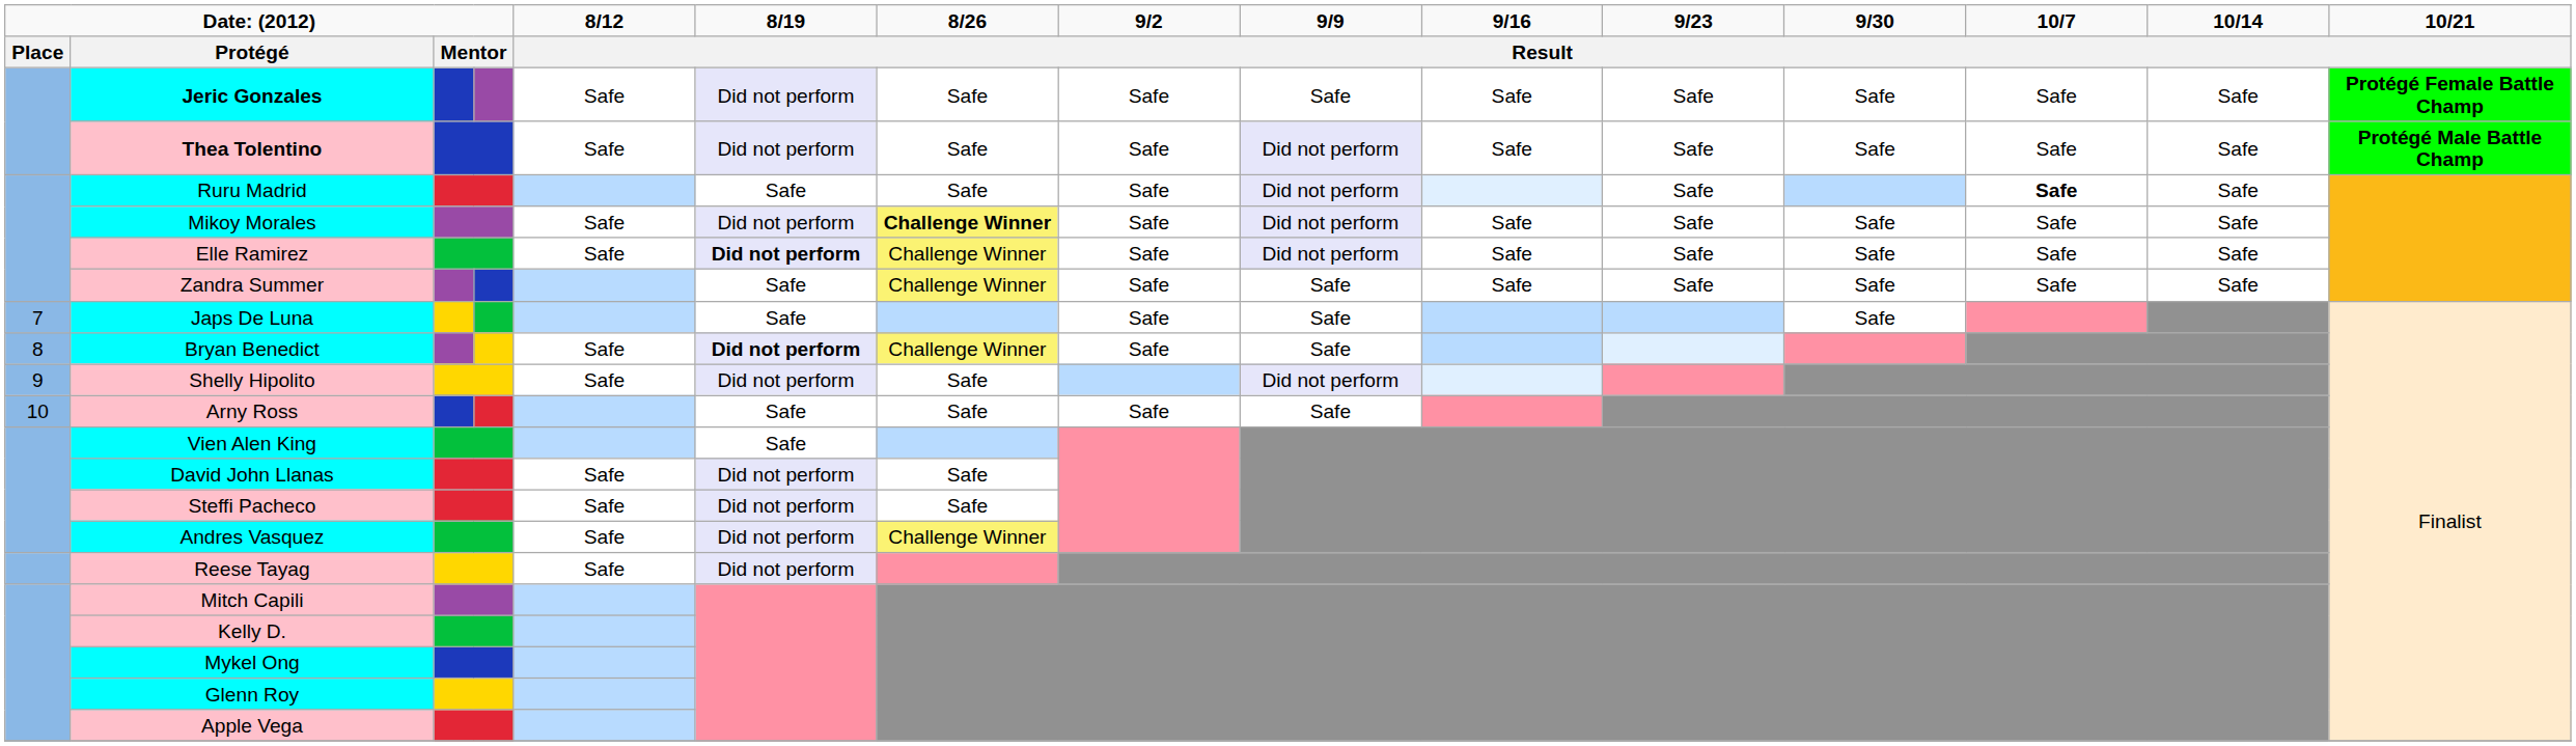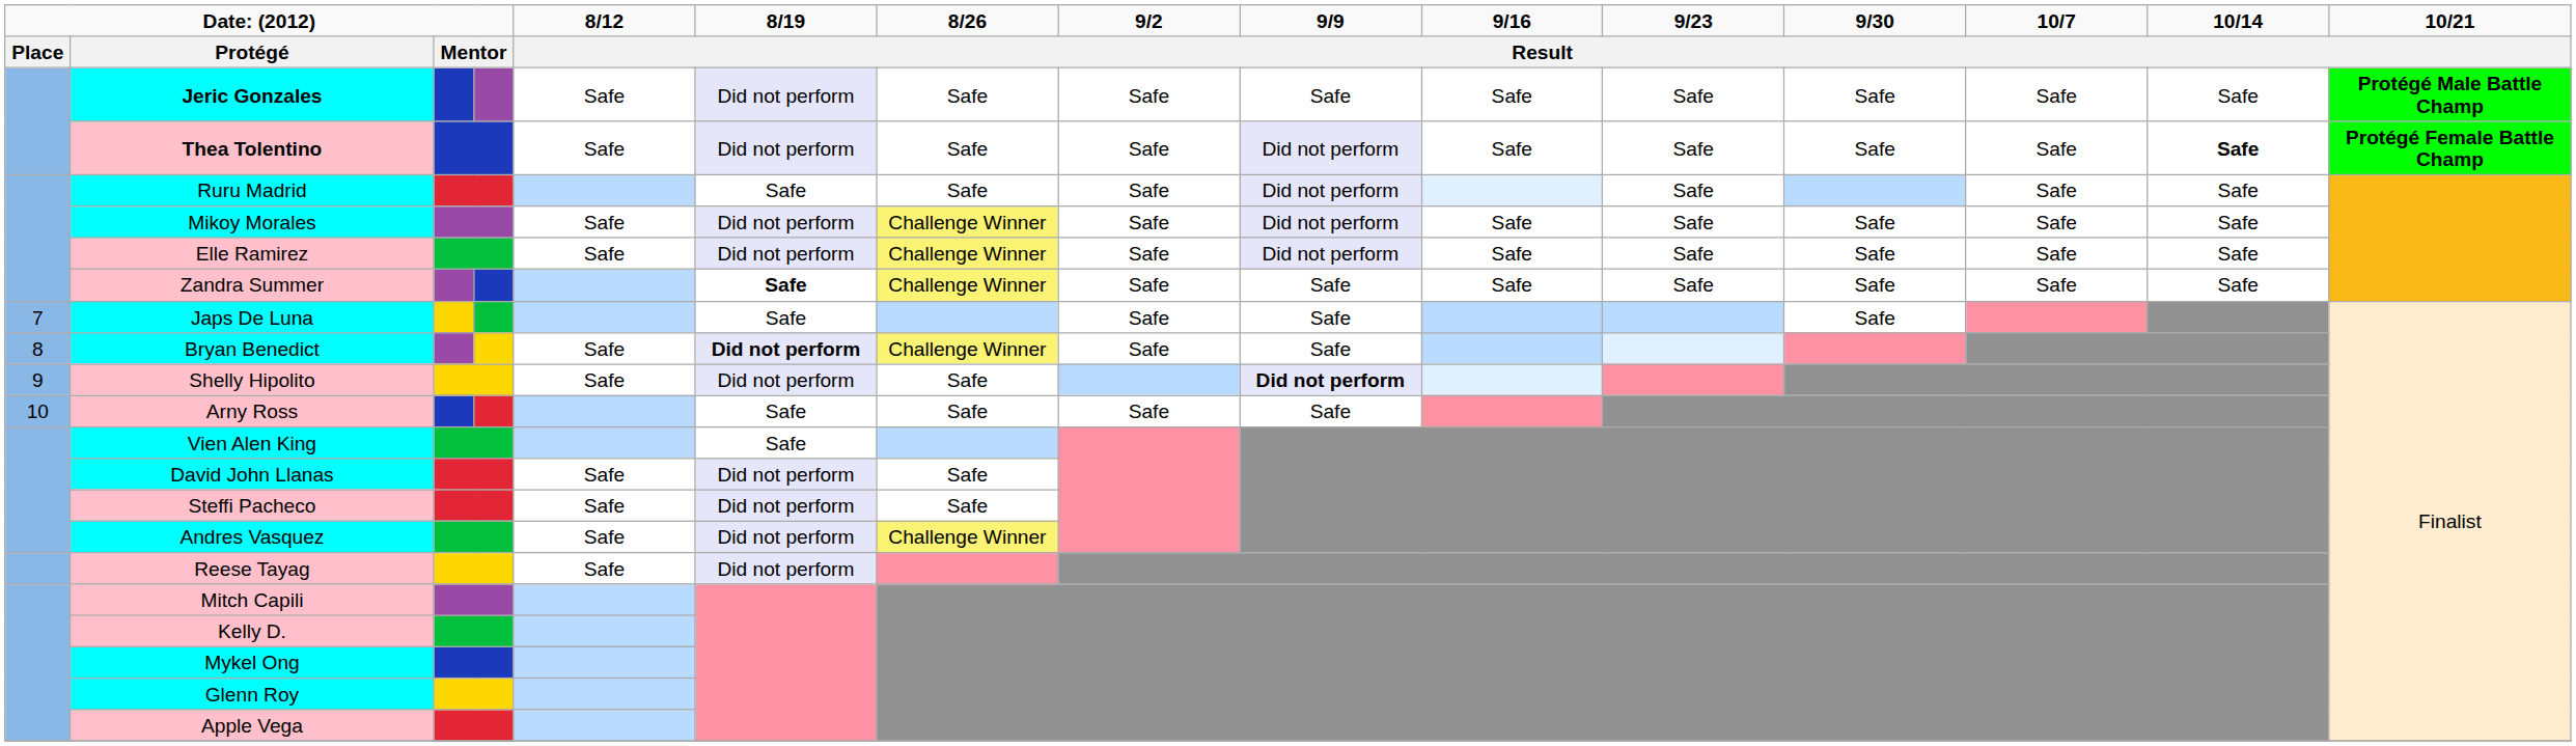 <table class="wikitable nowrap" style="text-align:center; font-size:95%; width:99%;">
 <tr>
 <td align="center" colspan="4"><strong>Date: (2012)</strong></td>
 <td align="center" width=6%><strong>8/12</strong></td>
 <td align="center" width=6%><strong>8/19</strong></td>
 <td align="center" width=6%><strong>8/26</strong></td>
 <td align="center" width=6%><strong>9/2</strong></td>
 <td align="center" width=6%><strong>9/9</strong></td>
 <td align="center" width=6%><strong>9/16</strong></td>
 <td align="center" width=6%><strong>9/23</strong></td>
 <td align="center" width=6%><strong>9/30</strong></td>
 <td align="center" width=6%><strong>10/7</strong></td>
 <td align="center" width=6%><strong>10/14</strong></td>
 <td align="center" width=8%><strong>10/21</strong></td>
 </tr>
 <tr>
 <th align="center" width=1%>Place</th>
 <th align="center" width=12%>Protégé</th>
 <th align="center" colspan="2">Mentor</th>
 <th colspan="11" align="center">Result</th>
 </tr>
 <tr>
 <td bgcolor="8AB8E6" align="center" rowspan="2"></td>
 <td bgcolor="cyan" align="center"><strong>Jeric Gonzales</strong></td>
 <td align="center" bgcolor="#1C39BB"></td>
 <td align="center" bgcolor="#994AA6"></td>
 <td bgcolor="white" align="center">Safe</td>
 <td bgcolor="lavender" align="center">Did not perform</td>
 <td bgcolor="white" align="center">Safe</td>
 <td bgcolor="white" align="center">Safe</td>
 <td bgcolor="white" align="center">Safe</td>
 <td bgcolor="white" align="center">Safe</td>
 <td bgcolor="white" align="center">Safe</td>
 <td bgcolor="white" align="center">Safe</td>
 <td bgcolor="white" align="center">Safe</td>
 <td bgcolor="white" align="center">Safe</td>
-<td bgcolor="lime" align="center"><strong>Protégé Female Battle Champ</strong></td>
+<td bgcolor="lime" align="center"><strong>Protégé Male Battle Champ</strong></td>
 </tr>
 <tr>
 <td bgcolor="pink" align="center"><strong>Thea Tolentino</strong></td>
 <td align="center" colspan="2" bgcolor="#1C39BB"></td>
 <td bgcolor="white" align="center">Safe</td>
 <td bgcolor="lavender" align="center">Did not perform</td>
 <td bgcolor="white" align="center">Safe</td>
 <td bgcolor="white" align="center">Safe</td>
 <td bgcolor="lavender" align="center">Did not perform</td>
 <td bgcolor="white" align="center">Safe</td>
 <td bgcolor="white" align="center">Safe</td>
 <td bgcolor="white" align="center">Safe</td>
 <td bgcolor="white" align="center">Safe</td>
-<td bgcolor="white" align="center">Safe</td>
-<td bgcolor="lime" align="center"><strong>Protégé Male Battle Champ</strong></td>
+<td bgcolor="white" align="center"><strong>Safe</strong></td>
+<td bgcolor="lime" align="center"><strong>Protégé Female Battle Champ</strong></td>
 </tr>
 <tr>
 <td bgcolor="8AB8E6" align="center" rowspan="4"></td>
 <td bgcolor="cyan" align="center">Ruru Madrid</td>
 <td align="center" colspan="2" bgcolor="#E32636"></td>
 <td bgcolor="b8dbff" align="center"></td>
 <td bgcolor="white" align="center">Safe</td>
 <td bgcolor="white" align="center">Safe</td>
 <td bgcolor="white" align="center">Safe</td>
 <td bgcolor="lavender" align="center">Did not perform</td>
 <td bgcolor="E0F0FF" align="center"></td>
 <td bgcolor="white" align="center">Safe</td>
 <td bgcolor="b8dbff" align="center"></td>
-<td bgcolor="white" align="center"><strong>Safe</strong></td>
+<td bgcolor="white" align="center">Safe</td>
 <td bgcolor="white" align="center">Safe</td>
 <td style="background:#FBB917;" align="center" rowspan="4"></td>
 </tr>
 <tr>
 <td bgcolor="cyan" align="center">Mikoy Morales</td>
 <td align="center" colspan="2" bgcolor="#994AA6"></td>
 <td bgcolor="white" align="center">Safe</td>
 <td bgcolor="lavender" align="center">Did not perform</td>
-<td bgcolor="fbf373" align="center"><strong>Challenge Winner</strong></td>
+<td bgcolor="fbf373" align="center">Challenge Winner</td>
 <td bgcolor="white" align="center">Safe</td>
 <td bgcolor="lavender" align="center">Did not perform</td>
 <td bgcolor="white" align="center">Safe</td>
 <td bgcolor="white" align="center">Safe</td>
 <td bgcolor="white" align="center">Safe</td>
 <td bgcolor="white" align="center">Safe</td>
 <td bgcolor="white" align="center">Safe</td>
 </tr>
 <tr>
 <td bgcolor="pink" align="center">Elle Ramirez</td>
 <td align="center" colspan="2" bgcolor="#03C03C" width="1%"></td>
 <td bgcolor="white" align="center">Safe</td>
-<td bgcolor="lavender" align="center"><strong>Did not perform</strong></td>
+<td bgcolor="lavender" align="center">Did not perform</td>
 <td bgcolor="fbf373" align="center">Challenge Winner</td>
 <td bgcolor="white" align="center">Safe</td>
 <td bgcolor="lavender" align="center">Did not perform</td>
 <td bgcolor="white" align="center">Safe</td>
 <td bgcolor="white" align="center">Safe</td>
 <td bgcolor="white" align="center">Safe</td>
 <td bgcolor="white" align="center">Safe</td>
 <td bgcolor="white" align="center">Safe</td>
 </tr>
 <tr>
 <td bgcolor="pink" align="center">Zandra Summer</td>
 <td align="center" bgcolor="#994AA6"></td>
 <td align="center" bgcolor="#1C39BB"></td>
 <td bgcolor="b8dbff" align="center"></td>
-<td bgcolor="white" align="center">Safe</td>
+<td bgcolor="white" align="center"><strong>Safe</strong></td>
 <td bgcolor="fbf373" align="center">Challenge Winner</td>
 <td bgcolor="white" align="center">Safe</td>
 <td bgcolor="white" align="center">Safe</td>
 <td bgcolor="white" align="center">Safe</td>
 <td bgcolor="white" align="center">Safe</td>
 <td bgcolor="white" align="center">Safe</td>
 <td bgcolor="white" align="center">Safe</td>
 <td bgcolor="white" align="center">Safe</td>
 </tr>
 <tr>
 <td bgcolor="8ab8e6" align="center">7</td>
 <td bgcolor="cyan" align="center">Japs De Luna</td>
 <td align="center" bgcolor="#FFD700"></td>
 <td align="center" bgcolor="#03C03C"></td>
 <td bgcolor="b8dbff" align="center"></td>
 <td bgcolor="white" align="center">Safe</td>
 <td bgcolor="b8dbff" align="center"></td>
 <td bgcolor="white" align="center">Safe</td>
 <td bgcolor="white" align="center">Safe</td>
 <td bgcolor="b8dbff" align="center"></td>
 <td bgcolor="b8dbff" align="center"></td>
 <td bgcolor="white" align="center">Safe</td>
 <td bgcolor="FF91A4" align="center"></td>
 <td bgcolor="919191" colspan=1></td>
 <td bgcolor="FFEBCD" align="center" rowspan="14">Finalist</td>
 </tr>
 <tr>
 <td bgcolor="8ab8e6" align="center">8</td>
 <td bgcolor="cyan" align="center">Bryan Benedict</td>
 <td align="center" bgcolor="#994AA6"></td>
 <td align="center" bgcolor="#FFD700"></td>
 <td bgcolor="white" align="center">Safe</td>
 <td bgcolor="lavender" align="center"><strong>Did not perform</strong></td>
 <td bgcolor="fbf373" align="center">Challenge Winner</td>
 <td bgcolor="white" align="center">Safe</td>
 <td bgcolor="white" align="center">Safe</td>
 <td bgcolor="b8dbff" align="center"></td>
 <td bgcolor="E0F0FF" align="center"></td>
 <td bgcolor="FF91A4" align="center"></td>
 <td bgcolor="919191" colspan=2></td>
 </tr>
 <tr>
 <td bgcolor="8ab8e6" align="center">9</td>
 <td bgcolor="pink" align="center">Shelly Hipolito</td>
 <td align="center" colspan="2" bgcolor="#FFD700"></td>
 <td bgcolor="white" align="center">Safe</td>
 <td bgcolor="lavender" align="center">Did not perform</td>
 <td bgcolor="white" align="center">Safe</td>
 <td bgcolor="b8dbff" align="center"></td>
-<td bgcolor="lavender" align="center">Did not perform</td>
+<td bgcolor="lavender" align="center"><strong>Did not perform</strong></td>
 <td bgcolor="E0F0FF" align="center"></td>
 <td bgcolor="FF91A4" align="center"></td>
 <td bgcolor="919191" colspan=3></td>
 </tr>
 <tr>
 <td bgcolor="8ab8e6" align="center">10</td>
 <td bgcolor="pink" align="center">Arny Ross</td>
 <td align="center" bgcolor="#1C39BB"></td>
 <td align="center" bgcolor="#E32636"></td>
 <td bgcolor="b8dbff" align="center"></td>
 <td bgcolor="white" align="center">Safe</td>
 <td bgcolor="white" align="center">Safe</td>
 <td bgcolor="white" align="center">Safe</td>
 <td bgcolor="white" align="center">Safe</td>
 <td bgcolor="FF91A4" align="center"></td>
 <td bgcolor="919191" colspan=4></td>
 </tr>
 <tr>
 <td bgcolor="8AB8E6" align="center" rowspan="4"></td>
 <td bgcolor="cyan" align="center">Vien Alen King</td>
 <td align="center" colspan="2" bgcolor="#03C03C"></td>
 <td bgcolor="b8dbff" align="center"></td>
 <td bgcolor="white" align="center">Safe</td>
 <td bgcolor="b8dbff" align="center"></td>
 <td bgcolor="FF91A4" align="center" rowspan="4"></td>
 <td bgcolor="919191" rowspan=4 colspan=6></td>
 </tr>
 <tr>
 <td bgcolor="cyan" align="center">David John Llanas</td>
 <td align="center" colspan="2" bgcolor="#E32636"></td>
 <td bgcolor="white" align="center">Safe</td>
 <td bgcolor="lavender" align="center">Did not perform</td>
 <td bgcolor="white" align="center">Safe</td>
 </tr>
 <tr>
 <td bgcolor="pink" align="center">Steffi Pacheco</td>
 <td align="center" colspan="2" bgcolor="#E32636"></td>
 <td bgcolor="white" align="center">Safe</td>
 <td bgcolor="lavender" align="center">Did not perform</td>
 <td bgcolor="white" align="center">Safe</td>
 </tr>
 <tr>
 <td bgcolor="cyan" align="center">Andres Vasquez</td>
 <td align="center" colspan="2" bgcolor="#03C03C"></td>
 <td bgcolor="white" align="center">Safe</td>
 <td bgcolor="lavender" align="center">Did not perform</td>
 <td bgcolor="fbf373" align="center">Challenge Winner</td>
 </tr>
 <tr>
 <td bgcolor="8ab8e6" align="center"></td>
 <td bgcolor="pink" align="center">Reese Tayag</td>
 <td align="center" colspan="2" bgcolor="#FFD700"></td>
 <td bgcolor="white" align="center">Safe</td>
 <td bgcolor="lavender" align="center">Did not perform</td>
 <td bgcolor="FF91A4" align="center"></td>
 <td bgcolor="919191" colspan=7></td>
 </tr>
 <tr>
 <td bgcolor="8AB8E6" align="center" rowspan="5"></td>
 <td bgcolor="pink" align="center">Mitch Capili</td>
 <td align="center" colspan="2" bgcolor="#994AA6"></td>
 <td bgcolor="b8dbff" align="center"></td>
 <td bgcolor="FF91A4" align="center" rowspan="5"></td>
 <td bgcolor="919191" rowspan=5 colspan=8></td>
 </tr>
 <tr>
 <td bgcolor="pink" align="center">Kelly D.</td>
 <td align="center" colspan="2" bgcolor="#03C03C"></td>
 <td bgcolor="b8dbff" align="center"></td>
 </tr>
 <tr>
 <td bgcolor="cyan" align="center">Mykel Ong</td>
 <td align="center" colspan="2" bgcolor="#1C39BB"></td>
 <td bgcolor="b8dbff" align="center"></td>
 </tr>
 <tr>
 <td bgcolor="cyan" align="center">Glenn Roy</td>
 <td align="center" colspan="2" bgcolor="#FFD700"></td>
 <td bgcolor="b8dbff" align="center"></td>
 </tr>
 <tr>
 <td bgcolor="pink" align="center">Apple Vega</td>
 <td align="center" colspan="2" bgcolor="#E32636"></td>
 <td bgcolor="b8dbff" align="center"></td>
 </tr>
 <tr>
 </tr>
 </table>
